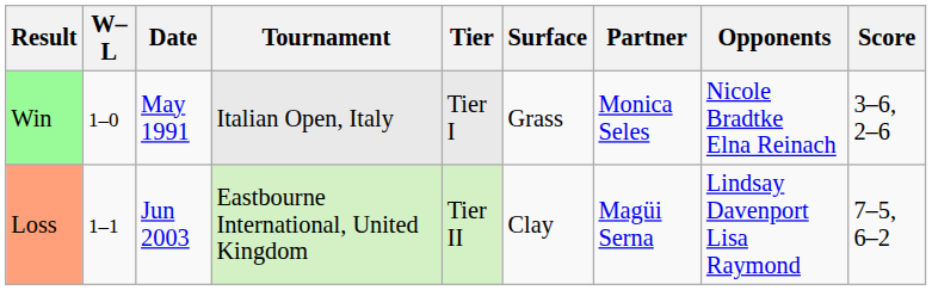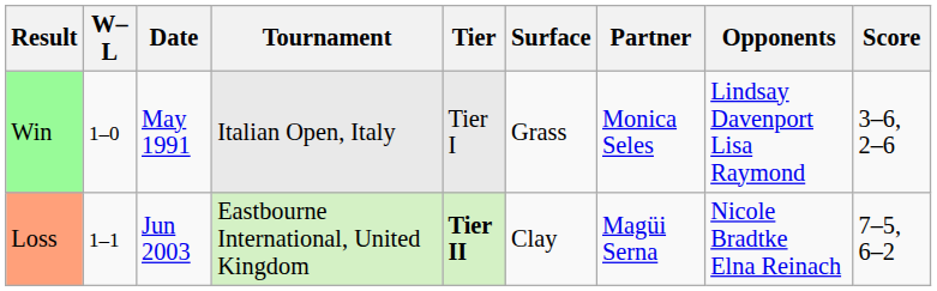 <table class="sortable wikitable">
 <tr>
 <th>Result</th>
 <th class=unsortable>W–L</th>
 <th>Date</th>
 <th>Tournament</th>
 <th>Tier</th>
 <th>Surface</th>
 <th>Partner</th>
 <th>Opponents</th>
 <th class="unsortable">Score</th>
 </tr>
 <tr>
 <td style="background:#98fb98;">Win</td>
 <td><small>1–0</small></td>
 <td><a href='#'>May 1991</a></td>
 <td style="background:#e9e9e9;">Italian Open, Italy</td>
 <td style="background:#e9e9e9;">Tier I</td>
 <td>Grass</td>
 <td> <a href='#'>Monica Seles</a></td>
-<td> <a href='#'>Nicole Bradtke</a> <br>  <a href='#'>Elna Reinach</a></td>
+<td> <a href='#'>Lindsay Davenport</a> <br>  <a href='#'>Lisa Raymond</a></td>
 <td>3–6, 2–6</td>
 </tr>
 <tr>
 <td style="background:#ffa07a;">Loss</td>
 <td><small>1–1</small></td>
 <td><a href='#'>Jun 2003</a></td>
 <td style="background:#d4f1c5;">Eastbourne International, United Kingdom</td>
-<td style="background:#d4f1c5;">Tier II</td>
+<td style="background:#d4f1c5;"><strong>Tier II</strong></td>
 <td>Clay</td>
 <td> <a href='#'>Magüi Serna</a></td>
-<td> <a href='#'>Lindsay Davenport</a> <br>  <a href='#'>Lisa Raymond</a></td>
+<td> <a href='#'>Nicole Bradtke</a> <br>  <a href='#'>Elna Reinach</a></td>
 <td>7–5, 6–2</td>
 </tr>
 </table>
